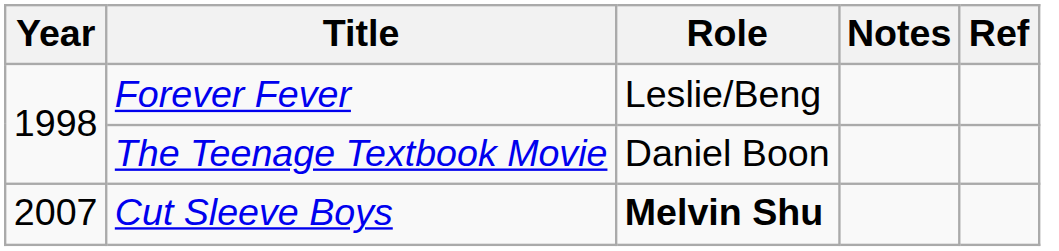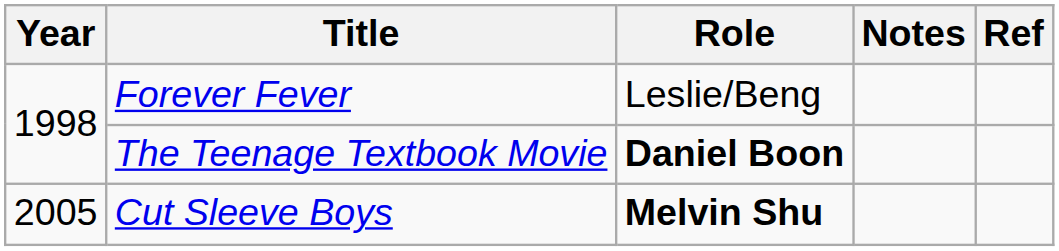 <table class="wikitable">
 <tr>
 <th>Year</th>
 <th>Title</th>
 <th>Role</th>
 <th>Notes</th>
 <th>Ref</th>
 </tr>
 <tr>
 <td rowspan="2">1998</td>
 <td><em><a href='#'>Forever Fever</a></em></td>
 <td>Leslie/Beng</td>
 <td></td>
 <td></td>
 </tr>
 <tr>
 <td><em><a href='#'>The Teenage Textbook Movie</a></em></td>
-<td>Daniel Boon</td>
+<td><strong>Daniel Boon</strong></td>
 <td></td>
 <td></td>
 </tr>
 <tr>
-<td>2007</td>
+<td>2005</td>
 <td><em><a href='#'>Cut Sleeve Boys</a></em></td>
 <td><strong>Melvin Shu</strong></td>
 <td></td>
 <td></td>
 </tr>
 </table>
